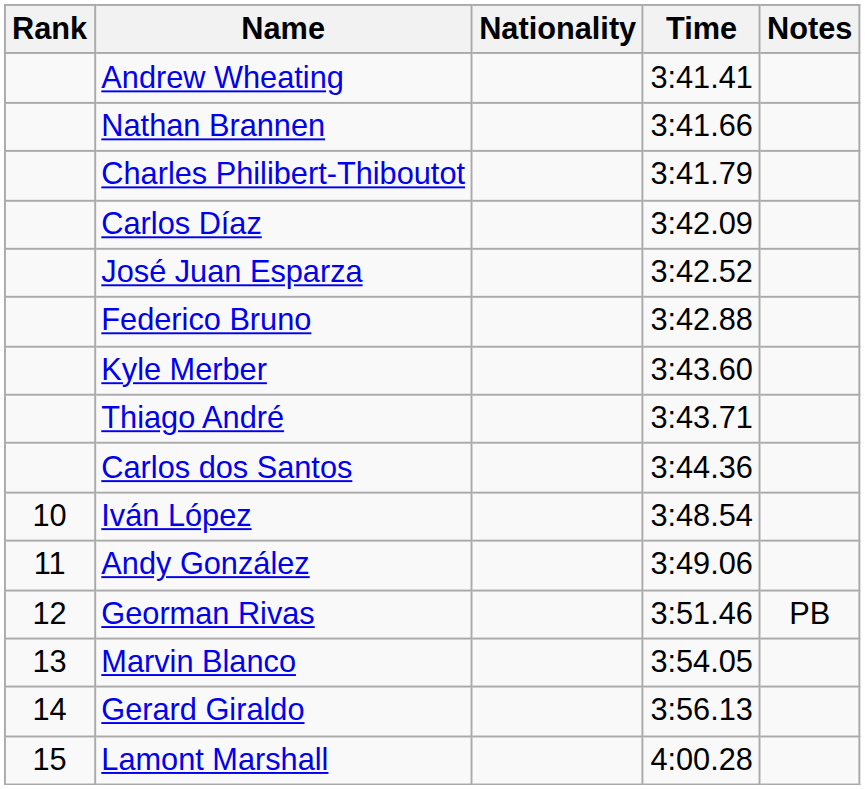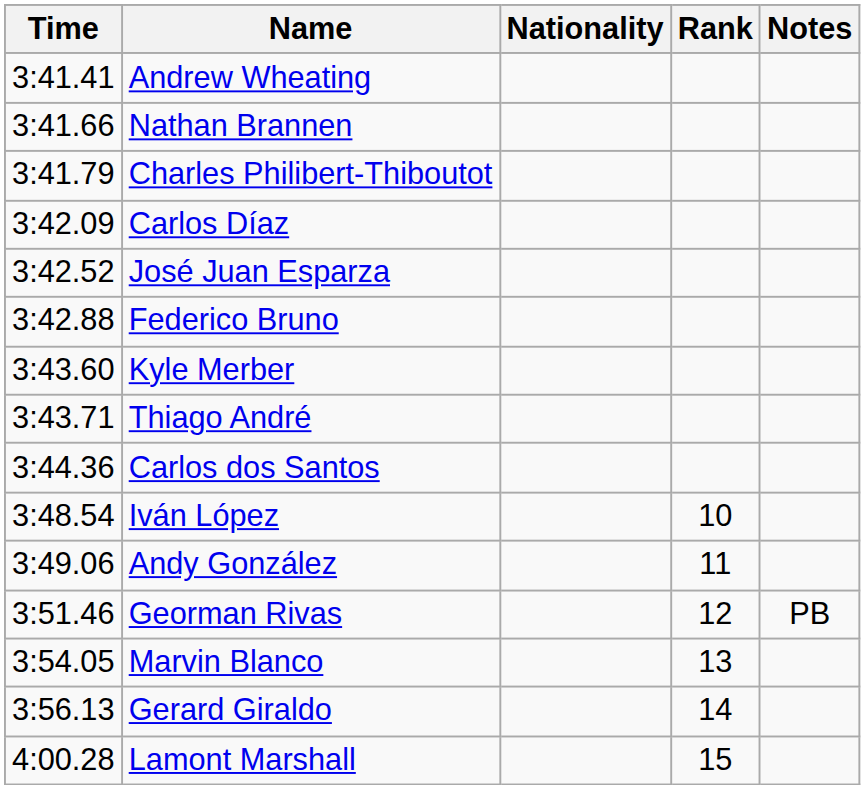 <table class="wikitable sortable" style="text-align:center">
 <tr>
-<th>Rank</th>
+<th>Time</th>
 <th>Name</th>
 <th>Nationality</th>
-<th>Time</th>
+<th>Rank</th>
 <th>Notes</th>
 </tr>
 <tr>
-<td></td>
+<td>3:41.41</td>
 <td align=left><a href='#'>Andrew Wheating</a></td>
 <td align=left></td>
-<td>3:41.41</td>
+<td></td>
 <td></td>
 </tr>
 <tr>
-<td></td>
+<td>3:41.66</td>
 <td align=left><a href='#'>Nathan Brannen</a></td>
 <td align=left></td>
-<td>3:41.66</td>
+<td></td>
 <td></td>
 </tr>
 <tr>
-<td></td>
+<td>3:41.79</td>
 <td align=left><a href='#'>Charles Philibert-Thiboutot</a></td>
 <td align=left></td>
-<td>3:41.79</td>
+<td></td>
 <td></td>
 </tr>
 <tr>
-<td></td>
+<td>3:42.09</td>
 <td align=left><a href='#'>Carlos Díaz</a></td>
 <td align=left></td>
-<td>3:42.09</td>
+<td></td>
 <td></td>
 </tr>
 <tr>
-<td></td>
+<td>3:42.52</td>
 <td align=left><a href='#'>José Juan Esparza</a></td>
 <td align=left></td>
-<td>3:42.52</td>
+<td></td>
 <td></td>
 </tr>
 <tr>
-<td></td>
+<td>3:42.88</td>
 <td align=left><a href='#'>Federico Bruno</a></td>
 <td align=left></td>
-<td>3:42.88</td>
+<td></td>
 <td></td>
 </tr>
 <tr>
-<td></td>
+<td>3:43.60</td>
 <td align=left><a href='#'>Kyle Merber</a></td>
 <td align=left></td>
-<td>3:43.60</td>
+<td></td>
 <td></td>
 </tr>
 <tr>
-<td></td>
+<td>3:43.71</td>
 <td align=left><a href='#'>Thiago André</a></td>
 <td align=left></td>
-<td>3:43.71</td>
+<td></td>
 <td></td>
 </tr>
 <tr>
-<td></td>
+<td>3:44.36</td>
 <td align=left><a href='#'>Carlos dos Santos</a></td>
 <td align=left></td>
-<td>3:44.36</td>
+<td></td>
 <td></td>
 </tr>
 <tr>
-<td>10</td>
+<td>3:48.54</td>
 <td align=left><a href='#'>Iván López</a></td>
 <td align=left></td>
-<td>3:48.54</td>
+<td>10</td>
 <td></td>
 </tr>
 <tr>
-<td>11</td>
+<td>3:49.06</td>
 <td align=left><a href='#'>Andy González</a></td>
 <td align=left></td>
-<td>3:49.06</td>
+<td>11</td>
 <td></td>
 </tr>
 <tr>
-<td>12</td>
+<td>3:51.46</td>
 <td align=left><a href='#'>Georman Rivas</a></td>
 <td align=left></td>
-<td>3:51.46</td>
+<td>12</td>
 <td>PB</td>
 </tr>
 <tr>
-<td>13</td>
+<td>3:54.05</td>
 <td align=left><a href='#'>Marvin Blanco</a></td>
 <td align=left></td>
-<td>3:54.05</td>
+<td>13</td>
 <td></td>
 </tr>
 <tr>
-<td>14</td>
+<td>3:56.13</td>
 <td align=left><a href='#'>Gerard Giraldo</a></td>
 <td align=left></td>
-<td>3:56.13</td>
+<td>14</td>
 <td></td>
 </tr>
 <tr>
-<td>15</td>
+<td>4:00.28</td>
 <td align=left><a href='#'>Lamont Marshall</a></td>
 <td align=left></td>
-<td>4:00.28</td>
+<td>15</td>
 <td></td>
 </tr>
 </table>
